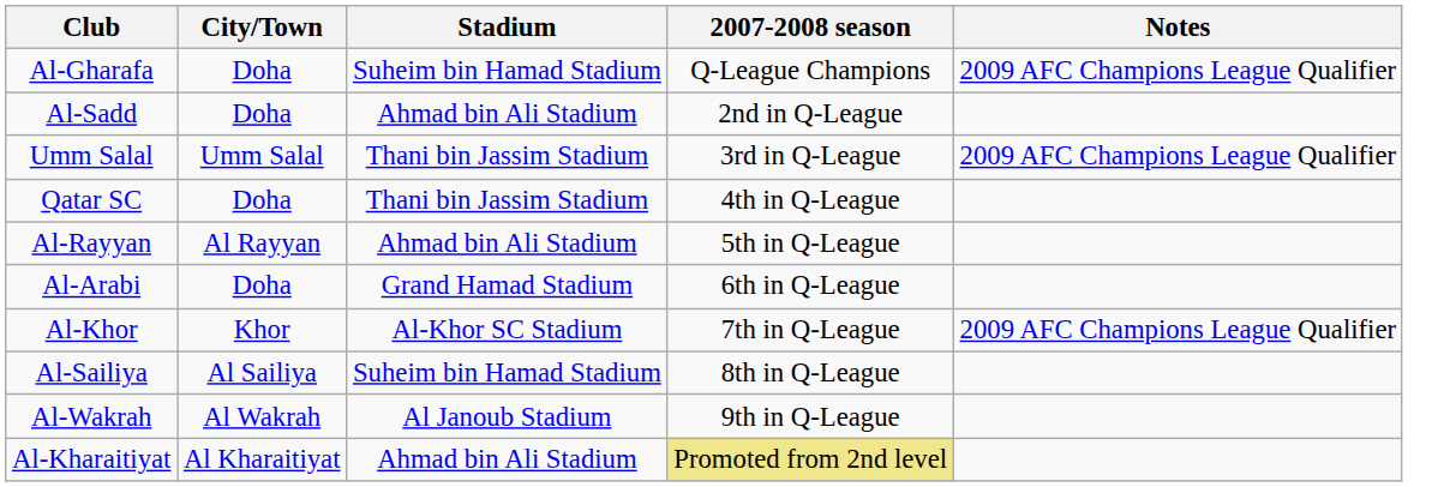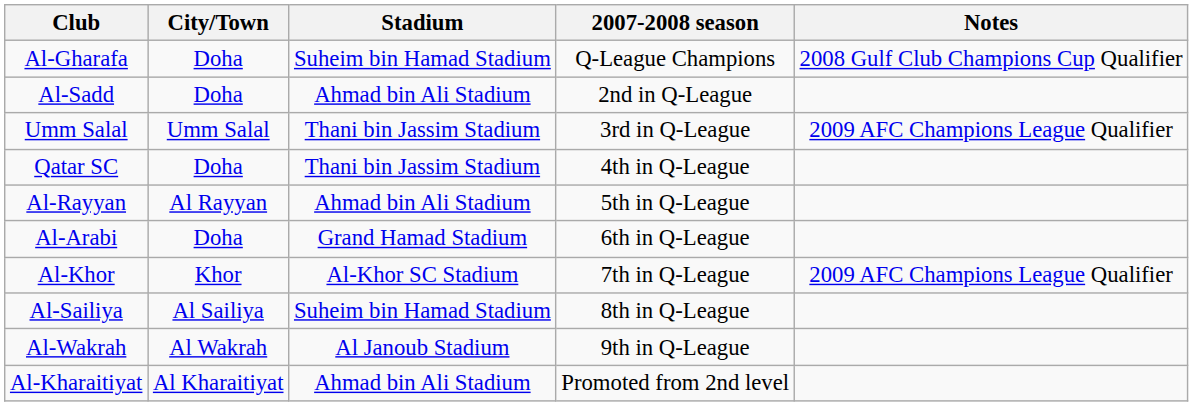 <table class="wikitable" style="text-align: center;">
 <tr>
 <th>Club</th>
 <th>City/Town</th>
 <th>Stadium</th>
 <th>2007-2008 season</th>
 <th>Notes</th>
 </tr>
 <tr>
 <td><a href='#'>Al-Gharafa</a></td>
 <td><a href='#'>Doha</a></td>
 <td><a href='#'>Suheim bin Hamad Stadium</a></td>
 <td>Q-League Champions</td>
-<td><a href='#'>2009 AFC Champions League</a> Qualifier</td>
+<td><a href='#'>2008 Gulf Club Champions Cup</a> Qualifier</td>
 </tr>
 <tr>
 <td><a href='#'>Al-Sadd</a></td>
 <td><a href='#'>Doha</a></td>
 <td><a href='#'>Ahmad bin Ali Stadium</a></td>
 <td>2nd in Q-League</td>
 <td></td>
 </tr>
 <tr>
 <td><a href='#'>Umm Salal</a></td>
 <td><a href='#'>Umm Salal</a></td>
 <td><a href='#'>Thani bin Jassim Stadium</a></td>
 <td>3rd in Q-League</td>
 <td><a href='#'>2009 AFC Champions League</a> Qualifier</td>
 </tr>
 <tr>
 <td><a href='#'>Qatar SC</a></td>
 <td><a href='#'>Doha</a></td>
 <td><a href='#'>Thani bin Jassim Stadium</a></td>
 <td>4th in Q-League</td>
 <td></td>
 </tr>
 <tr>
 <td><a href='#'>Al-Rayyan</a></td>
 <td><a href='#'>Al Rayyan</a></td>
 <td><a href='#'>Ahmad bin Ali Stadium</a></td>
 <td>5th in Q-League</td>
 <td></td>
 </tr>
 <tr>
 <td><a href='#'>Al-Arabi</a></td>
 <td><a href='#'>Doha</a></td>
 <td><a href='#'>Grand Hamad Stadium</a></td>
 <td>6th in Q-League</td>
 <td></td>
 </tr>
 <tr>
 <td><a href='#'>Al-Khor</a></td>
 <td><a href='#'>Khor</a></td>
 <td><a href='#'>Al-Khor SC Stadium</a></td>
 <td>7th in Q-League</td>
 <td><a href='#'>2009 AFC Champions League</a> Qualifier</td>
 </tr>
 <tr>
 <td><a href='#'>Al-Sailiya</a></td>
 <td><a href='#'>Al Sailiya</a></td>
 <td><a href='#'>Suheim bin Hamad Stadium</a></td>
 <td>8th in Q-League</td>
 <td></td>
 </tr>
 <tr>
 <td><a href='#'>Al-Wakrah</a></td>
 <td><a href='#'>Al Wakrah</a></td>
 <td><a href='#'>Al Janoub Stadium</a></td>
 <td>9th in Q-League</td>
 <td></td>
 </tr>
 <tr>
 <td><a href='#'>Al-Kharaitiyat</a></td>
 <td><a href='#'>Al Kharaitiyat</a></td>
 <td><a href='#'>Ahmad bin Ali Stadium</a></td>
-<td style="background: khaki;">Promoted from 2nd level</td>
+<td>Promoted from 2nd level</td>
 <td></td>
 </tr>
 </table>
